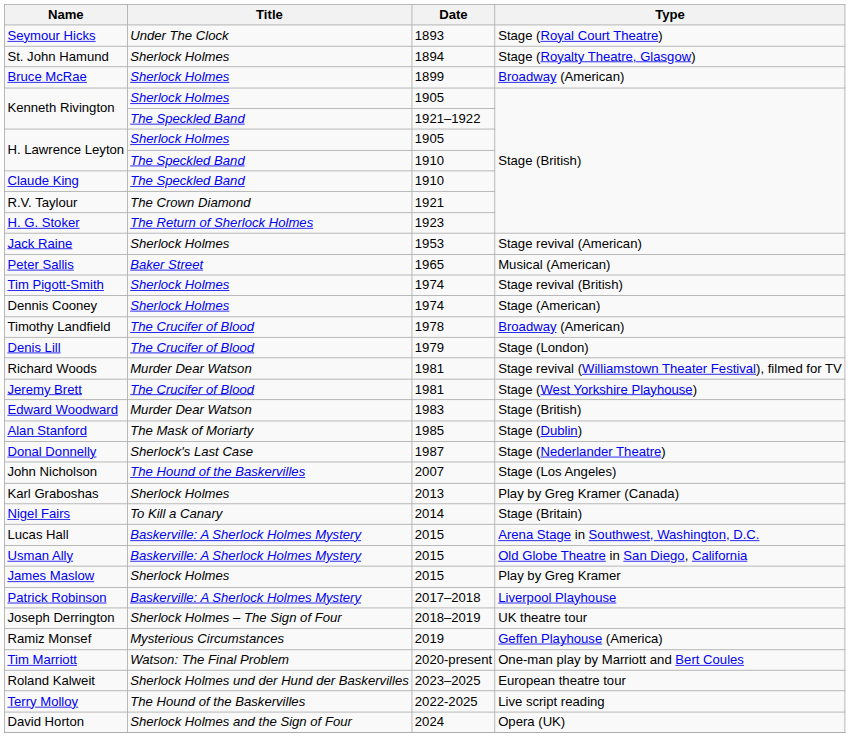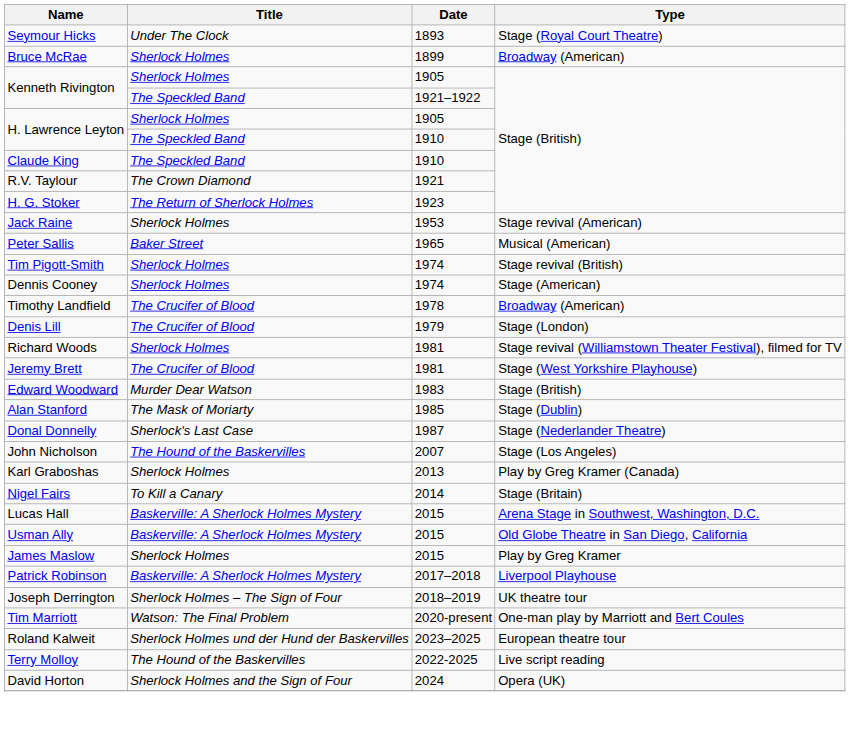 <table class="wikitable sortable">
 <tr>
 <th>Name</th>
 <th>Title</th>
 <th>Date</th>
 <th>Type</th>
 </tr>
 <tr>
 <td><a href='#'>Seymour Hicks</a></td>
 <td><em>Under The Clock</em></td>
 <td>1893</td>
 <td>Stage (<a href='#'>Royal Court Theatre</a>)</td>
-</tr>
-<tr>
-<td>St. John Hamund</td>
-<td><em>Sherlock Holmes</em></td>
-<td>1894</td>
-<td>Stage (<a href='#'>Royalty Theatre, Glasgow</a>)</td>
 </tr>
 <tr>
 <td><a href='#'>Bruce McRae</a></td>
 <td><em><a href='#'>Sherlock Holmes</a></em></td>
 <td>1899</td>
 <td><a href='#'>Broadway</a> (American)</td>
 </tr>
 <tr>
 <td rowspan="2">Kenneth Rivington</td>
 <td><em><a href='#'>Sherlock Holmes</a></em></td>
 <td>1905</td>
 <td rowspan="7">Stage (British)</td>
 </tr>
 <tr>
 <td><em><a href='#'>The Speckled Band</a></em></td>
 <td>1921–1922</td>
 </tr>
 <tr>
 <td rowspan="2">H. Lawrence Leyton</td>
 <td><em><a href='#'>Sherlock Holmes</a></em></td>
 <td>1905</td>
 </tr>
 <tr>
 <td><em><a href='#'>The Speckled Band</a></em></td>
 <td>1910</td>
 </tr>
 <tr>
 <td><a href='#'>Claude King</a></td>
 <td><em><a href='#'>The Speckled Band</a></em></td>
 <td>1910</td>
 </tr>
 <tr>
 <td>R.V. Taylour</td>
 <td><em>The Crown Diamond</em></td>
 <td>1921</td>
 </tr>
 <tr>
 <td><a href='#'>H. G. Stoker</a></td>
 <td><em><a href='#'>The Return of Sherlock Holmes</a></em></td>
 <td>1923</td>
 </tr>
 <tr>
 <td><a href='#'>Jack Raine</a></td>
 <td><em>Sherlock Holmes</em></td>
 <td>1953</td>
 <td>Stage revival (American)</td>
 </tr>
 <tr>
 <td><a href='#'>Peter Sallis</a></td>
 <td><em><a href='#'>Baker Street</a></em></td>
 <td>1965</td>
 <td>Musical (American)</td>
 </tr>
 <tr>
 <td><a href='#'>Tim Pigott-Smith</a></td>
 <td><em><a href='#'>Sherlock Holmes</a></em></td>
 <td>1974</td>
 <td>Stage revival (British)</td>
 </tr>
 <tr>
 <td>Dennis Cooney</td>
 <td><em><a href='#'>Sherlock Holmes</a></em></td>
 <td>1974</td>
 <td>Stage (American)</td>
 </tr>
 <tr>
 <td>Timothy Landfield</td>
 <td><em><a href='#'>The Crucifer of Blood</a></em></td>
 <td>1978</td>
 <td><a href='#'>Broadway</a> (American)</td>
 </tr>
 <tr>
 <td><a href='#'>Denis Lill</a></td>
 <td><em><a href='#'>The Crucifer of Blood</a></em></td>
 <td>1979</td>
 <td>Stage (London)</td>
 </tr>
 <tr>
 <td>Richard Woods</td>
-<td><em>Murder Dear Watson</em></td>
+<td><em><a href='#'>Sherlock Holmes</a></em></td>
 <td>1981</td>
 <td>Stage revival (<a href='#'>Williamstown Theater Festival</a>), filmed for TV</td>
 </tr>
 <tr>
 <td><a href='#'>Jeremy Brett</a></td>
 <td><em><a href='#'>The Crucifer of Blood</a></em></td>
 <td>1981</td>
 <td>Stage (<a href='#'>West Yorkshire Playhouse</a>)</td>
 </tr>
 <tr>
 <td><a href='#'>Edward Woodward</a></td>
 <td><em>Murder Dear Watson</em></td>
 <td>1983</td>
 <td>Stage (British)</td>
 </tr>
 <tr>
 <td><a href='#'>Alan Stanford</a></td>
 <td><em>The Mask of Moriarty</em></td>
 <td>1985</td>
 <td>Stage (<a href='#'>Dublin</a>)</td>
 </tr>
 <tr>
 <td><a href='#'>Donal Donnelly</a></td>
 <td><em>Sherlock's Last Case</em></td>
 <td>1987</td>
 <td>Stage (<a href='#'>Nederlander Theatre</a>)</td>
 </tr>
 <tr>
 <td>John Nicholson</td>
 <td><em><a href='#'>The Hound of the Baskervilles</a></em></td>
 <td>2007</td>
 <td>Stage (Los Angeles)</td>
 </tr>
 <tr>
 <td>Karl Graboshas</td>
 <td><em>Sherlock Holmes</em></td>
 <td>2013</td>
 <td>Play by Greg Kramer (Canada)</td>
 </tr>
 <tr>
 <td><a href='#'>Nigel Fairs</a></td>
 <td><em>To Kill a Canary</em></td>
 <td>2014</td>
 <td>Stage (Britain)</td>
 </tr>
 <tr>
 <td>Lucas Hall</td>
 <td><em><a href='#'>Baskerville: A Sherlock Holmes Mystery</a></em></td>
 <td>2015</td>
 <td><a href='#'>Arena Stage</a> in <a href='#'>Southwest, Washington, D.C.</a></td>
 </tr>
 <tr>
 <td><a href='#'>Usman Ally</a></td>
 <td><em><a href='#'>Baskerville: A Sherlock Holmes Mystery</a></em></td>
 <td>2015</td>
 <td><a href='#'>Old Globe Theatre</a> in <a href='#'>San Diego</a>, <a href='#'>California</a></td>
 </tr>
 <tr>
 <td><a href='#'>James Maslow</a></td>
 <td><em>Sherlock Holmes</em></td>
 <td>2015</td>
 <td>Play by Greg Kramer</td>
 </tr>
 <tr>
 <td><a href='#'>Patrick Robinson</a></td>
 <td><em><a href='#'>Baskerville: A Sherlock Holmes Mystery</a></em></td>
 <td>2017–2018</td>
 <td><a href='#'>Liverpool Playhouse</a></td>
 </tr>
 <tr>
 <td>Joseph Derrington</td>
 <td><em>Sherlock Holmes – The Sign of Four</em></td>
 <td>2018–2019</td>
 <td>UK theatre tour</td>
 </tr>
 <tr>
-<td>Ramiz Monsef</td>
-<td><em>Mysterious Circumstances</em></td>
-<td>2019</td>
-<td><a href='#'>Geffen Playhouse</a> (America)</td>
-</tr>
-<tr>
 <td><a href='#'>Tim Marriott</a></td>
 <td><em>Watson: The Final Problem</em></td>
 <td>2020-present</td>
 <td>One-man play by Marriott and <a href='#'>Bert Coules</a></td>
 </tr>
 <tr>
 <td>Roland Kalweit</td>
 <td><em>Sherlock Holmes und der Hund der Baskervilles</em></td>
 <td>2023–2025</td>
 <td>European theatre tour</td>
 </tr>
 <tr>
 <td><a href='#'>Terry Molloy</a></td>
 <td><em>The Hound of the Baskervilles</em></td>
 <td>2022-2025</td>
 <td>Live script reading</td>
 </tr>
 <tr>
 <td>David Horton</td>
 <td><em>Sherlock Holmes and the Sign of Four</em></td>
 <td>2024</td>
 <td>Opera (UK)</td>
 </tr>
 <tr>
 </tr>
 </table>
